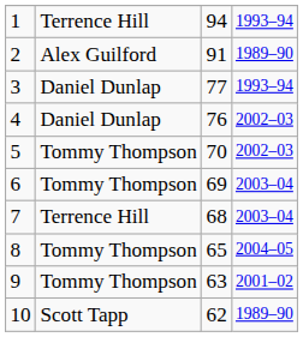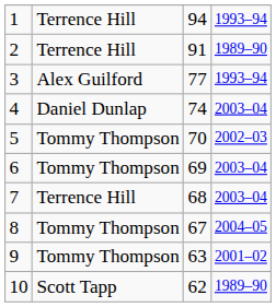 <table class="wikitable">
 <tr>
 </tr>
 <tr>
 <td>1</td>
 <td>Terrence Hill</td>
 <td>94</td>
 <td style="font-size:80%;"><a href='#'>1993–94</a></td>
 </tr>
 <tr>
 <td>2</td>
-<td>Alex Guilford</td>
+<td>Terrence Hill</td>
 <td>91</td>
 <td style="font-size:80%;"><a href='#'>1989–90</a></td>
 </tr>
 <tr>
 <td>3</td>
-<td>Daniel Dunlap</td>
+<td>Alex Guilford</td>
 <td>77</td>
 <td style="font-size:80%;"><a href='#'>1993–94</a></td>
 </tr>
 <tr>
 <td>4</td>
 <td>Daniel Dunlap</td>
-<td>76</td>
-<td style="font-size:80%;"><a href='#'>2002–03</a></td>
+<td>74</td>
+<td style="font-size:80%;"><a href='#'>2003–04</a></td>
 </tr>
 <tr>
 <td>5</td>
 <td>Tommy Thompson</td>
 <td>70</td>
 <td style="font-size:80%;"><a href='#'>2002–03</a></td>
 </tr>
 <tr>
 <td>6</td>
 <td>Tommy Thompson</td>
 <td>69</td>
 <td style="font-size:80%;"><a href='#'>2003–04</a></td>
 </tr>
 <tr>
 <td>7</td>
 <td>Terrence Hill</td>
 <td>68</td>
 <td style="font-size:80%;"><a href='#'>2003–04</a></td>
 </tr>
 <tr>
 <td>8</td>
 <td>Tommy Thompson</td>
-<td>65</td>
+<td>67</td>
 <td style="font-size:80%;"><a href='#'>2004–05</a></td>
 </tr>
 <tr>
 <td>9</td>
 <td>Tommy Thompson</td>
 <td>63</td>
 <td style="font-size:80%;"><a href='#'>2001–02</a></td>
 </tr>
 <tr>
 <td>10</td>
 <td>Scott Tapp</td>
 <td>62</td>
 <td style="font-size:80%;"><a href='#'>1989–90</a></td>
 </tr>
 </table>
